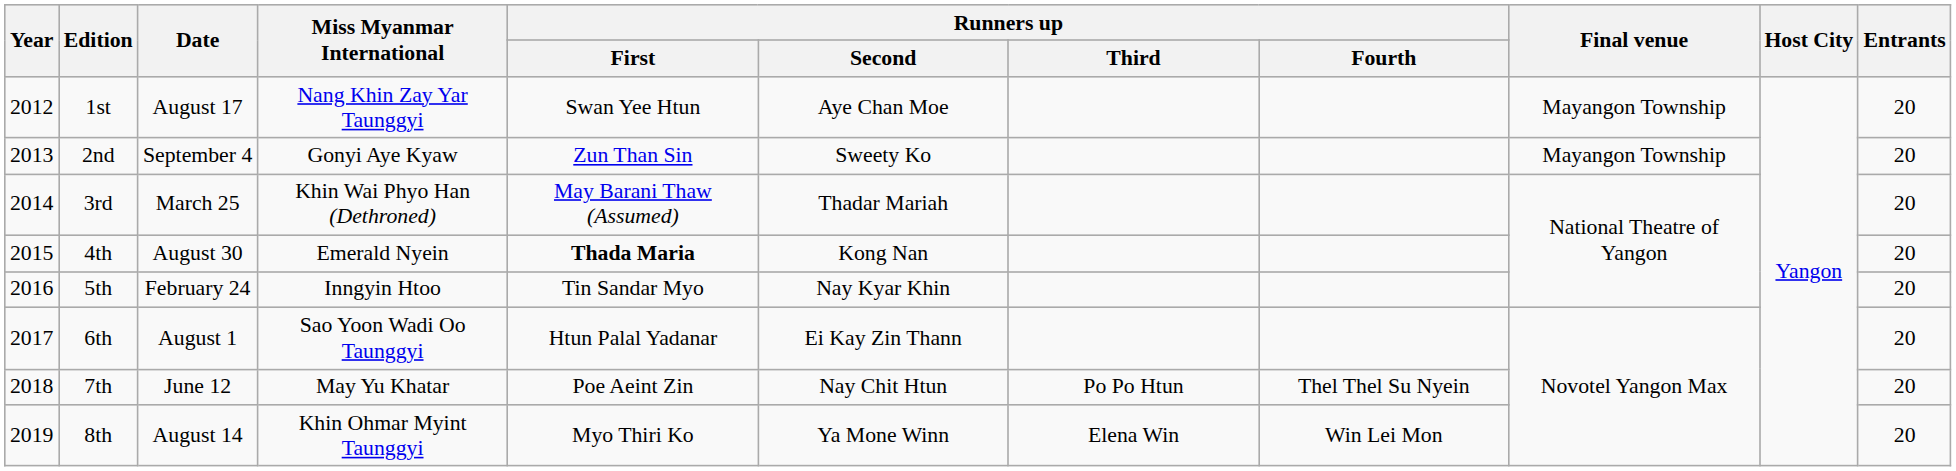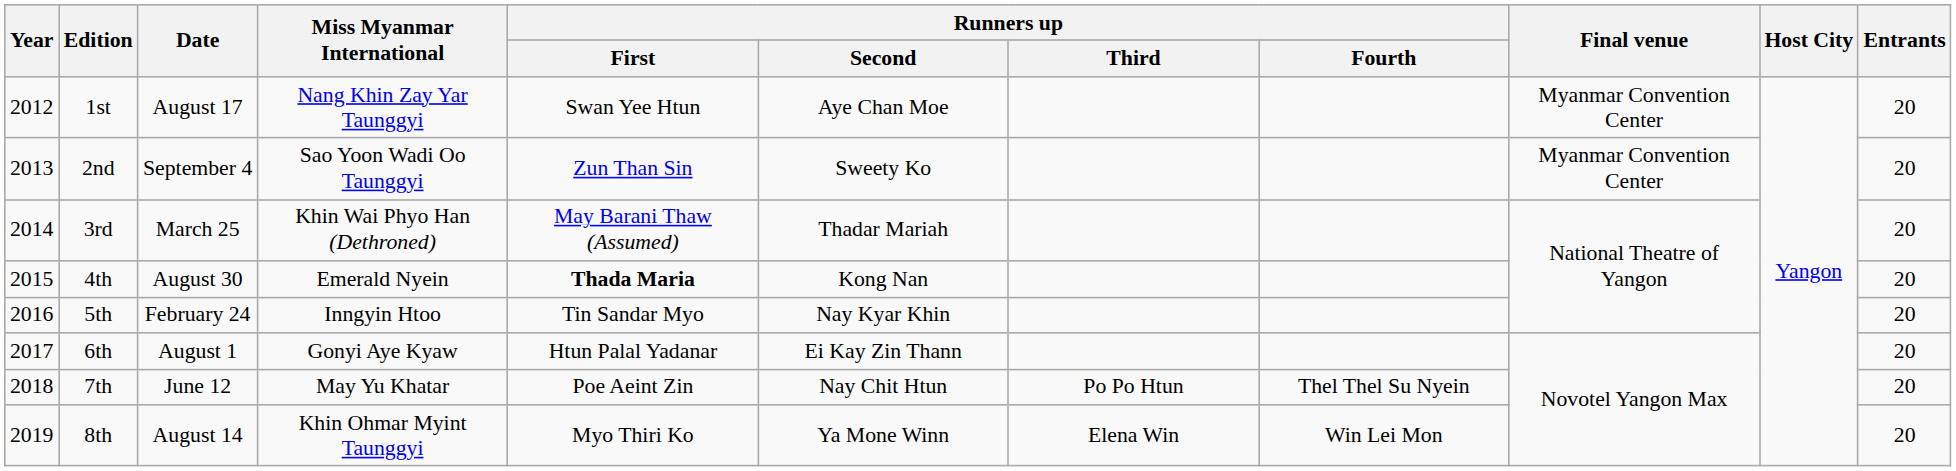 <table class="wikitable" style="font-size: 85%";>
 <tr>
 <th rowspan="2">Year</th>
 <th rowspan="2">Edition</th>
 <th rowspan="2">Date</th>
 <th rowspan="2" width="150">Miss Myanmar International</th>
 <th colspan="4" width="600">Runners up</th>
 <th rowspan="2" width="150">Final venue</th>
 <th rowspan="2">Host City</th>
 <th rowspan="2">Entrants</th>
 </tr>
 <tr>
 <th width="150">First</th>
 <th width="150">Second</th>
 <th width="150">Third</th>
 <th width="150">Fourth</th>
 </tr>
 <tr style="text-align: center;">
 <td>2012</td>
 <td>1st</td>
 <td>August 17</td>
 <td align="center"><a href='#'>Nang Khin Zay Yar</a><br> <a href='#'>Taunggyi</a></td>
 <td align="center">Swan Yee Htun<br></td>
 <td align="center">Aye Chan Moe<br></td>
 <td></td>
 <td></td>
-<td>Mayangon Township</td>
+<td>Myanmar Convention Center</td>
 <td rowspan="8"> <a href='#'>Yangon</a></td>
 <td>20</td>
 </tr>
 <tr style="text-align: center;">
 <td>2013</td>
 <td>2nd</td>
 <td>September 4</td>
-<td align="center">Gonyi Aye Kyaw<br></td>
+<td align="center">Sao Yoon Wadi Oo<br> <a href='#'>Taunggyi</a></td>
 <td align="center"><a href='#'>Zun Than Sin</a><br></td>
 <td align="center">Sweety Ko<br></td>
 <td></td>
 <td></td>
-<td>Mayangon Township</td>
+<td>Myanmar Convention Center</td>
 <td>20</td>
 </tr>
 <tr style="text-align: center;">
 <td>2014</td>
 <td>3rd</td>
 <td>March 25</td>
 <td align="center">Khin Wai Phyo Han <em>(Dethroned)</em><br></td>
 <td align="center"><a href='#'>May Barani Thaw</a> <em>(Assumed)</em><br></td>
 <td align="center">Thadar Mariah<br></td>
 <td></td>
 <td></td>
 <td rowspan="3">National Theatre of Yangon</td>
 <td>20</td>
 </tr>
 <tr style="text-align: center;">
 <td>2015</td>
 <td>4th</td>
 <td>August 30</td>
 <td align="center">Emerald Nyein<br></td>
 <td align="center"><strong>Thada Maria<br></strong></td>
 <td align="center">Kong Nan<br></td>
 <td></td>
 <td></td>
 <td>20</td>
 </tr>
 <tr style="text-align: center;">
 <td>2016</td>
 <td>5th</td>
 <td>February 24</td>
 <td align="center">Inngyin Htoo<br></td>
 <td align="center">Tin Sandar Myo<br></td>
 <td align="center">Nay Kyar Khin<br></td>
 <td></td>
 <td></td>
 <td>20</td>
 </tr>
 <tr style="text-align: center;">
 <td>2017</td>
 <td>6th</td>
 <td>August 1</td>
-<td align="center">Sao Yoon Wadi Oo<br> <a href='#'>Taunggyi</a></td>
+<td align="center">Gonyi Aye Kyaw<br></td>
 <td align="center">Htun Palal Yadanar<br></td>
 <td align="center">Ei Kay Zin Thann<br></td>
 <td></td>
 <td></td>
 <td rowspan="3">Novotel Yangon Max</td>
 <td>20</td>
 </tr>
 <tr style="text-align: center;">
 <td>2018</td>
 <td>7th</td>
 <td>June 12</td>
 <td align="center">May Yu Khatar<br></td>
 <td align="center">Poe Aeint Zin<br></td>
 <td align="center">Nay Chit Htun<br></td>
 <td align="center">Po Po Htun<br></td>
 <td align="center">Thel Thel Su Nyein<br></td>
 <td>20</td>
 </tr>
 <tr style="text-align: center;">
 <td>2019</td>
 <td>8th</td>
 <td>August 14</td>
 <td align="center">Khin Ohmar Myint<br> <a href='#'>Taunggyi</a></td>
 <td align="center">Myo Thiri Ko<br></td>
 <td align="center">Ya Mone Winn<br></td>
 <td align="center">Elena Win<br></td>
 <td align="center">Win Lei Mon<br></td>
 <td>20</td>
 </tr>
 </table>
